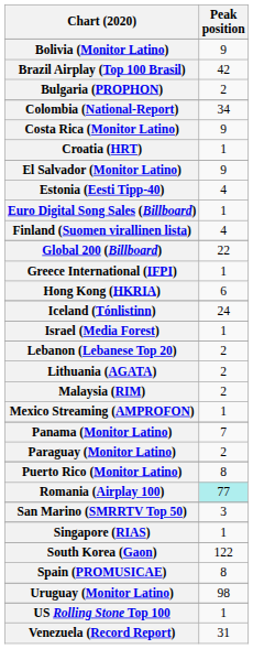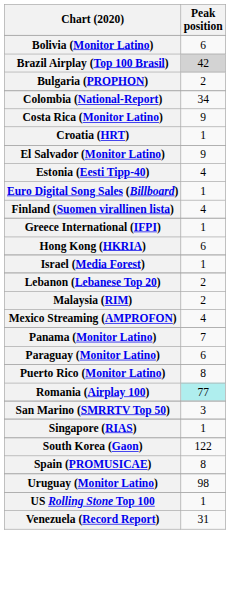 <table class="wikitable sortable plainrowheaders" style="text-align:center">
 <tr>
 <th scope="col">Chart (2020)</th>
 <th scope="col">Peak<br>position</th>
 </tr>
 <tr>
 </tr>
 <tr>
 </tr>
 <tr>
 </tr>
 <tr>
 </tr>
 <tr>
 </tr>
 <tr>
 <th scope="row">Bolivia (<a href='#'>Monitor Latino</a>)</th>
-<td>9</td>
+<td>6</td>
 </tr>
 <tr>
 <th scope="row">Brazil Airplay (<a href='#'>Top 100 Brasil</a>)</th>
-<td>42</td>
+<td style="background: lightgrey;">42</td>
 </tr>
 <tr>
 <th scope="row">Bulgaria (<a href='#'>PROPHON</a>)</th>
 <td>2</td>
 </tr>
 <tr>
 </tr>
 <tr>
 </tr>
 <tr>
 </tr>
 <tr>
 </tr>
 <tr>
 </tr>
 <tr>
 <th scope="row">Colombia (<a href='#'>National-Report</a>)</th>
 <td>34</td>
 </tr>
 <tr>
 <th scope="row">Costa Rica (<a href='#'>Monitor Latino</a>)</th>
 <td>9</td>
 </tr>
 <tr>
 <th scope="row">Croatia (<a href='#'>HRT</a>)</th>
 <td>1</td>
 </tr>
 <tr>
 </tr>
 <tr>
 </tr>
 <tr>
 </tr>
 <tr>
 <th scope="row">El Salvador (<a href='#'>Monitor Latino</a>)</th>
 <td>9</td>
 </tr>
 <tr>
 <th scope="row">Estonia (<a href='#'>Eesti Tipp-40</a>)</th>
 <td>4</td>
 </tr>
 <tr>
 <th scope="row"><a href='#'>Euro Digital Song Sales</a> (<em><a href='#'>Billboard</a></em>)</th>
 <td>1</td>
 </tr>
 <tr>
 <th scope="row">Finland (<a href='#'>Suomen virallinen lista</a>)</th>
 <td>4</td>
 </tr>
 <tr>
 </tr>
 <tr>
 </tr>
 <tr>
-<th scope="row"><a href='#'>Global 200</a> (<em><a href='#'>Billboard</a></em>)</th>
-<td>22</td>
-</tr>
-<tr>
 <th scope="row">Greece International (<a href='#'>IFPI</a>)</th>
 <td>1</td>
 </tr>
 <tr>
 <th scope="row">Hong Kong (<a href='#'>HKRIA</a>)</th>
 <td style="text-align:center;">6</td>
 </tr>
 <tr>
 </tr>
 <tr>
 </tr>
 <tr>
 </tr>
 <tr>
 </tr>
 <tr>
-<th scope="row">Iceland (<a href='#'>Tónlistinn</a>)</th>
-<td>24</td>
-</tr>
-<tr>
 </tr>
 <tr>
 <th scope="row">Israel (<a href='#'>Media Forest</a>)</th>
 <td>1</td>
 </tr>
 <tr>
 </tr>
 <tr>
 </tr>
 <tr>
 <th scope="row">Lebanon (<a href='#'>Lebanese Top 20</a>)</th>
 <td>2</td>
 </tr>
 <tr>
-<th scope="row">Lithuania (<a href='#'>AGATA</a>)</th>
-<td>2</td>
-</tr>
-<tr>
 <th scope="row">Malaysia (<a href='#'>RIM</a>)</th>
 <td>2</td>
 </tr>
 <tr>
 <th scope="row">Mexico Streaming (<a href='#'>AMPROFON</a>)</th>
-<td>1</td>
+<td>4</td>
 </tr>
 <tr>
 </tr>
 <tr>
 </tr>
 <tr>
 </tr>
 <tr>
 </tr>
 <tr>
 <th scope="row">Panama (<a href='#'>Monitor Latino</a>)</th>
 <td>7</td>
 </tr>
 <tr>
 <th scope="row">Paraguay (<a href='#'>Monitor Latino</a>)</th>
-<td>2</td>
+<td>6</td>
 </tr>
 <tr>
 </tr>
 <tr>
 </tr>
 <tr>
 <th scope="row">Puerto Rico (<a href='#'>Monitor Latino</a>)</th>
 <td>8</td>
 </tr>
 <tr>
 <th scope="row">Romania (<a href='#'>Airplay 100</a>)</th>
 <td style="background: paleturquoise;">77</td>
 </tr>
 <tr>
 </tr>
 <tr>
 <th scope="row">San Marino (<a href='#'>SMRRTV Top 50</a>)</th>
 <td>3</td>
 </tr>
 <tr>
 </tr>
 <tr>
 <th scope="row">Singapore (<a href='#'>RIAS</a>)</th>
 <td>1</td>
 </tr>
 <tr>
 </tr>
 <tr>
 </tr>
 <tr>
 <th scope="row">South Korea (<a href='#'>Gaon</a>)</th>
 <td>122</td>
 </tr>
 <tr>
 <th scope="row">Spain (<a href='#'>PROMUSICAE</a>)</th>
 <td>8</td>
 </tr>
 <tr>
 </tr>
 <tr>
 </tr>
 <tr>
 </tr>
 <tr>
 </tr>
 <tr>
 <th scope="row">Uruguay (<a href='#'>Monitor Latino</a>)</th>
 <td>98</td>
 </tr>
 <tr>
 </tr>
 <tr>
 </tr>
 <tr>
 </tr>
 <tr>
 </tr>
 <tr>
 </tr>
 <tr>
 <th scope="row">US <a href='#'><em>Rolling Stone</em> Top 100</a></th>
 <td>1</td>
 </tr>
 <tr>
 <th scope="row">Venezuela (<a href='#'>Record Report</a>)</th>
 <td>31</td>
 </tr>
 </table>
